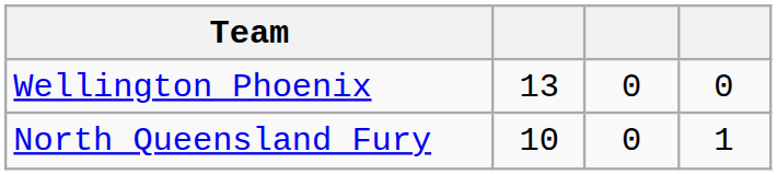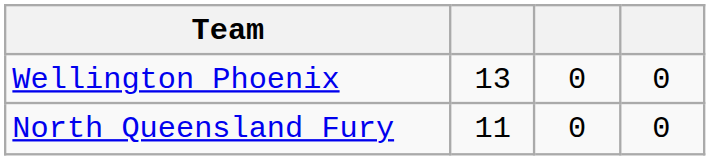 <table class="wikitable" style="text-align:center;">
 <tr>
 <th width=185>Team</th>
 <th width=30></th>
 <th width=30></th>
 <th width=30></th>
 </tr>
 <tr>
 <td align=left> <a href='#'>Wellington Phoenix</a></td>
 <td>13</td>
 <td>0</td>
 <td>0</td>
 </tr>
 <tr>
 <td align=left> <a href='#'>North Queensland Fury</a></td>
-<td>10</td>
+<td>11</td>
 <td>0</td>
-<td>1</td>
+<td>0</td>
 </tr>
 </table>
